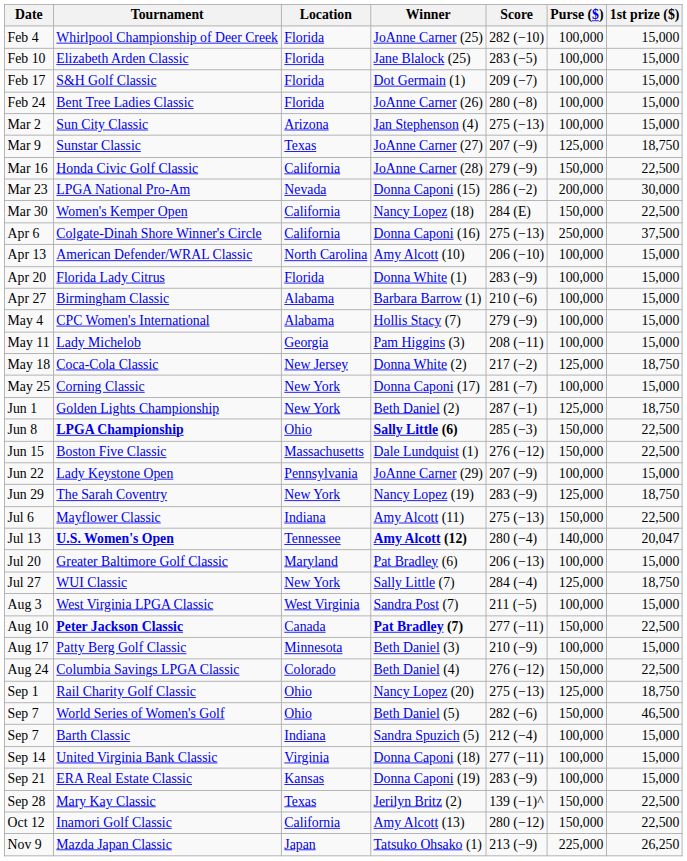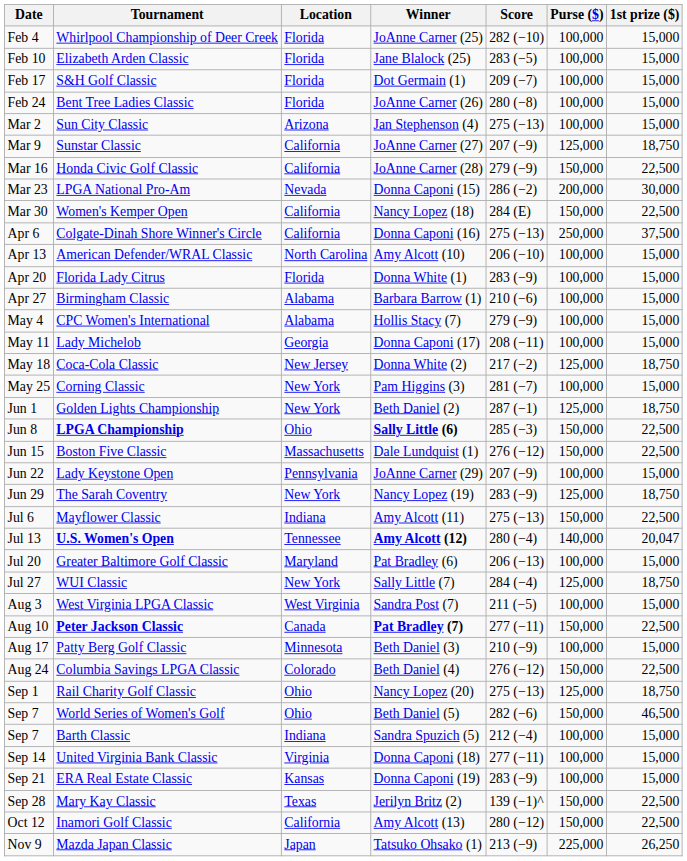 <table class=wikitable>
 <tr>
 <th>Date</th>
 <th>Tournament</th>
 <th>Location</th>
 <th>Winner</th>
 <th>Score</th>
 <th>Purse (<a href='#'>$</a>)</th>
 <th>1st prize ($)</th>
 </tr>
 <tr>
 <td>Feb 4</td>
 <td><a href='#'>Whirlpool Championship of Deer Creek</a></td>
 <td><a href='#'>Florida</a></td>
 <td> <a href='#'>JoAnne Carner</a> (25)</td>
 <td>282 (−10)</td>
 <td align=right>100,000</td>
 <td align=right>15,000</td>
 </tr>
 <tr>
 <td>Feb 10</td>
 <td><a href='#'>Elizabeth Arden Classic</a></td>
 <td><a href='#'>Florida</a></td>
 <td> <a href='#'>Jane Blalock</a> (25)</td>
 <td>283 (−5)</td>
 <td align=right>100,000</td>
 <td align=right>15,000</td>
 </tr>
 <tr>
 <td>Feb 17</td>
 <td><a href='#'>S&H Golf Classic</a></td>
 <td><a href='#'>Florida</a></td>
 <td> <a href='#'>Dot Germain</a> (1)</td>
 <td>209 (−7)</td>
 <td align=right>100,000</td>
 <td align=right>15,000</td>
 </tr>
 <tr>
 <td>Feb 24</td>
 <td><a href='#'>Bent Tree Ladies Classic</a></td>
 <td><a href='#'>Florida</a></td>
 <td> <a href='#'>JoAnne Carner</a> (26)</td>
 <td>280 (−8)</td>
 <td align=right>100,000</td>
 <td align=right>15,000</td>
 </tr>
 <tr>
 <td>Mar 2</td>
 <td><a href='#'>Sun City Classic</a></td>
 <td><a href='#'>Arizona</a></td>
 <td> <a href='#'>Jan Stephenson</a> (4)</td>
 <td>275 (−13)</td>
 <td align=right>100,000</td>
 <td align=right>15,000</td>
 </tr>
 <tr>
 <td>Mar 9</td>
 <td><a href='#'>Sunstar Classic</a></td>
-<td><a href='#'>Texas</a></td>
+<td><a href='#'>California</a></td>
 <td> <a href='#'>JoAnne Carner</a> (27)</td>
 <td>207 (−9)</td>
 <td align=right>125,000</td>
 <td align=right>18,750</td>
 </tr>
 <tr>
 <td>Mar 16</td>
 <td><a href='#'>Honda Civic Golf Classic</a></td>
 <td><a href='#'>California</a></td>
 <td> <a href='#'>JoAnne Carner</a> (28)</td>
 <td>279 (−9)</td>
 <td align=right>150,000</td>
 <td align=right>22,500</td>
 </tr>
 <tr>
 <td>Mar 23</td>
 <td><a href='#'>LPGA National Pro-Am</a></td>
 <td><a href='#'>Nevada</a></td>
 <td> <a href='#'>Donna Caponi</a> (15)</td>
 <td>286 (−2)</td>
 <td align=right>200,000</td>
 <td align=right>30,000</td>
 </tr>
 <tr>
 <td>Mar 30</td>
 <td><a href='#'>Women's Kemper Open</a></td>
 <td><a href='#'>California</a></td>
 <td> <a href='#'>Nancy Lopez</a> (18)</td>
 <td>284 (E)</td>
 <td align=right>150,000</td>
 <td align=right>22,500</td>
 </tr>
 <tr>
 <td>Apr 6</td>
 <td><a href='#'>Colgate-Dinah Shore Winner's Circle</a></td>
 <td><a href='#'>California</a></td>
 <td> <a href='#'>Donna Caponi</a> (16)</td>
 <td>275 (−13)</td>
 <td align=right>250,000</td>
 <td align=right>37,500</td>
 </tr>
 <tr>
 <td>Apr 13</td>
 <td><a href='#'>American Defender/WRAL Classic</a></td>
 <td><a href='#'>North Carolina</a></td>
 <td> <a href='#'>Amy Alcott</a> (10)</td>
 <td>206 (−10)</td>
 <td align=right>100,000</td>
 <td align=right>15,000</td>
 </tr>
 <tr>
 <td>Apr 20</td>
 <td><a href='#'>Florida Lady Citrus</a></td>
 <td><a href='#'>Florida</a></td>
 <td> <a href='#'>Donna White</a> (1)</td>
 <td>283 (−9)</td>
 <td align=right>100,000</td>
 <td align=right>15,000</td>
 </tr>
 <tr>
 <td>Apr 27</td>
 <td><a href='#'>Birmingham Classic</a></td>
 <td><a href='#'>Alabama</a></td>
 <td> <a href='#'>Barbara Barrow</a> (1)</td>
 <td>210 (−6)</td>
 <td align=right>100,000</td>
 <td align=right>15,000</td>
 </tr>
 <tr>
 <td>May 4</td>
 <td><a href='#'>CPC Women's International</a></td>
 <td><a href='#'>Alabama</a></td>
 <td> <a href='#'>Hollis Stacy</a> (7)</td>
 <td>279 (−9)</td>
 <td align=right>100,000</td>
 <td align=right>15,000</td>
 </tr>
 <tr>
 <td>May 11</td>
 <td><a href='#'>Lady Michelob</a></td>
 <td><a href='#'>Georgia</a></td>
-<td> <a href='#'>Pam Higgins</a> (3)</td>
+<td> <a href='#'>Donna Caponi</a> (17)</td>
 <td>208 (−11)</td>
 <td align=right>100,000</td>
 <td align=right>15,000</td>
 </tr>
 <tr>
 <td>May 18</td>
 <td><a href='#'>Coca-Cola Classic</a></td>
 <td><a href='#'>New Jersey</a></td>
 <td> <a href='#'>Donna White</a> (2)</td>
 <td>217 (−2)</td>
 <td align=right>125,000</td>
 <td align=right>18,750</td>
 </tr>
 <tr>
 <td>May 25</td>
 <td><a href='#'>Corning Classic</a></td>
 <td><a href='#'>New York</a></td>
-<td> <a href='#'>Donna Caponi</a> (17)</td>
+<td> <a href='#'>Pam Higgins</a> (3)</td>
 <td>281 (−7)</td>
 <td align=right>100,000</td>
 <td align=right>15,000</td>
 </tr>
 <tr>
 <td>Jun 1</td>
 <td><a href='#'>Golden Lights Championship</a></td>
 <td><a href='#'>New York</a></td>
 <td> <a href='#'>Beth Daniel</a> (2)</td>
 <td>287 (−1)</td>
 <td align=right>125,000</td>
 <td align=right>18,750</td>
 </tr>
 <tr>
 <td>Jun 8</td>
 <td><strong><a href='#'>LPGA Championship</a></strong></td>
 <td><a href='#'>Ohio</a></td>
 <td> <strong><a href='#'>Sally Little</a> (6)</strong></td>
 <td>285 (−3)</td>
 <td align=right>150,000</td>
 <td align=right>22,500</td>
 </tr>
 <tr>
 <td>Jun 15</td>
 <td><a href='#'>Boston Five Classic</a></td>
 <td><a href='#'>Massachusetts</a></td>
 <td> <a href='#'>Dale Lundquist</a> (1)</td>
 <td>276 (−12)</td>
 <td align=right>150,000</td>
 <td align=right>22,500</td>
 </tr>
 <tr>
 <td>Jun 22</td>
 <td><a href='#'>Lady Keystone Open</a></td>
 <td><a href='#'>Pennsylvania</a></td>
 <td> <a href='#'>JoAnne Carner</a> (29)</td>
 <td>207 (−9)</td>
 <td align=right>100,000</td>
 <td align=right>15,000</td>
 </tr>
 <tr>
 <td>Jun 29</td>
 <td><a href='#'>The Sarah Coventry</a></td>
 <td><a href='#'>New York</a></td>
 <td> <a href='#'>Nancy Lopez</a> (19)</td>
 <td>283 (−9)</td>
 <td align=right>125,000</td>
 <td align=right>18,750</td>
 </tr>
 <tr>
 <td>Jul 6</td>
 <td><a href='#'>Mayflower Classic</a></td>
 <td><a href='#'>Indiana</a></td>
 <td> <a href='#'>Amy Alcott</a> (11)</td>
 <td>275 (−13)</td>
 <td align=right>150,000</td>
 <td align=right>22,500</td>
 </tr>
 <tr>
 <td>Jul 13</td>
 <td><strong><a href='#'>U.S. Women's Open</a></strong></td>
 <td><a href='#'>Tennessee</a></td>
 <td> <strong><a href='#'>Amy Alcott</a> (12)</strong></td>
 <td>280 (−4)</td>
 <td align=right>140,000</td>
 <td align=right>20,047</td>
 </tr>
 <tr>
 <td>Jul 20</td>
 <td><a href='#'>Greater Baltimore Golf Classic</a></td>
 <td><a href='#'>Maryland</a></td>
 <td> <a href='#'>Pat Bradley</a> (6)</td>
 <td>206 (−13)</td>
 <td align=right>100,000</td>
 <td align=right>15,000</td>
 </tr>
 <tr>
 <td>Jul 27</td>
 <td><a href='#'>WUI Classic</a></td>
 <td><a href='#'>New York</a></td>
 <td> <a href='#'>Sally Little</a> (7)</td>
 <td>284 (−4)</td>
 <td align=right>125,000</td>
 <td align=right>18,750</td>
 </tr>
 <tr>
 <td>Aug 3</td>
 <td><a href='#'>West Virginia LPGA Classic</a></td>
 <td><a href='#'>West Virginia</a></td>
 <td> <a href='#'>Sandra Post</a> (7)</td>
 <td>211 (−5)</td>
 <td align=right>100,000</td>
 <td align=right>15,000</td>
 </tr>
 <tr>
 <td>Aug 10</td>
 <td><strong><a href='#'>Peter Jackson Classic</a></strong></td>
 <td><a href='#'>Canada</a></td>
 <td> <strong><a href='#'>Pat Bradley</a> (7)</strong></td>
 <td>277 (−11)</td>
 <td align=right>150,000</td>
 <td align=right>22,500</td>
 </tr>
 <tr>
 <td>Aug 17</td>
 <td><a href='#'>Patty Berg Golf Classic</a></td>
 <td><a href='#'>Minnesota</a></td>
 <td> <a href='#'>Beth Daniel</a> (3)</td>
 <td>210 (−9)</td>
 <td align=right>100,000</td>
 <td align=right>15,000</td>
 </tr>
 <tr>
 <td>Aug 24</td>
 <td><a href='#'>Columbia Savings LPGA Classic</a></td>
 <td><a href='#'>Colorado</a></td>
 <td> <a href='#'>Beth Daniel</a> (4)</td>
 <td>276 (−12)</td>
 <td align=right>150,000</td>
 <td align=right>22,500</td>
 </tr>
 <tr>
 <td>Sep 1</td>
 <td><a href='#'>Rail Charity Golf Classic</a></td>
 <td><a href='#'>Ohio</a></td>
 <td> <a href='#'>Nancy Lopez</a> (20)</td>
 <td>275 (−13)</td>
 <td align=right>125,000</td>
 <td align=right>18,750</td>
 </tr>
 <tr>
 <td>Sep 7</td>
 <td><a href='#'>World Series of Women's Golf</a></td>
 <td><a href='#'>Ohio</a></td>
 <td> <a href='#'>Beth Daniel</a> (5)</td>
 <td>282 (−6)</td>
 <td align=right>150,000</td>
 <td align=right>46,500</td>
 </tr>
 <tr>
 <td>Sep 7</td>
 <td><a href='#'>Barth Classic</a></td>
 <td><a href='#'>Indiana</a></td>
 <td> <a href='#'>Sandra Spuzich</a> (5)</td>
 <td>212 (−4)</td>
 <td align=right>100,000</td>
 <td align=right>15,000</td>
 </tr>
 <tr>
 <td>Sep 14</td>
 <td><a href='#'>United Virginia Bank Classic</a></td>
 <td><a href='#'>Virginia</a></td>
 <td> <a href='#'>Donna Caponi</a> (18)</td>
 <td>277 (−11)</td>
 <td align=right>100,000</td>
 <td align=right>15,000</td>
 </tr>
 <tr>
 <td>Sep 21</td>
 <td><a href='#'>ERA Real Estate Classic</a></td>
 <td><a href='#'>Kansas</a></td>
 <td> <a href='#'>Donna Caponi</a> (19)</td>
 <td>283 (−9)</td>
 <td align=right>100,000</td>
 <td align=right>15,000</td>
 </tr>
 <tr>
 <td>Sep 28</td>
 <td><a href='#'>Mary Kay Classic</a></td>
 <td><a href='#'>Texas</a></td>
 <td> <a href='#'>Jerilyn Britz</a> (2)</td>
 <td>139 (−1)^</td>
 <td align=right>150,000</td>
 <td align=right>22,500</td>
 </tr>
 <tr>
 <td>Oct 12</td>
 <td><a href='#'>Inamori Golf Classic</a></td>
 <td><a href='#'>California</a></td>
 <td> <a href='#'>Amy Alcott</a> (13)</td>
 <td>280 (−12)</td>
 <td align=right>150,000</td>
 <td align=right>22,500</td>
 </tr>
 <tr>
 <td>Nov 9</td>
 <td><a href='#'>Mazda Japan Classic</a></td>
 <td><a href='#'>Japan</a></td>
 <td> <a href='#'>Tatsuko Ohsako</a> (1)</td>
 <td>213 (−9)</td>
 <td align=right>225,000</td>
 <td align=right>26,250</td>
 </tr>
 </table>
